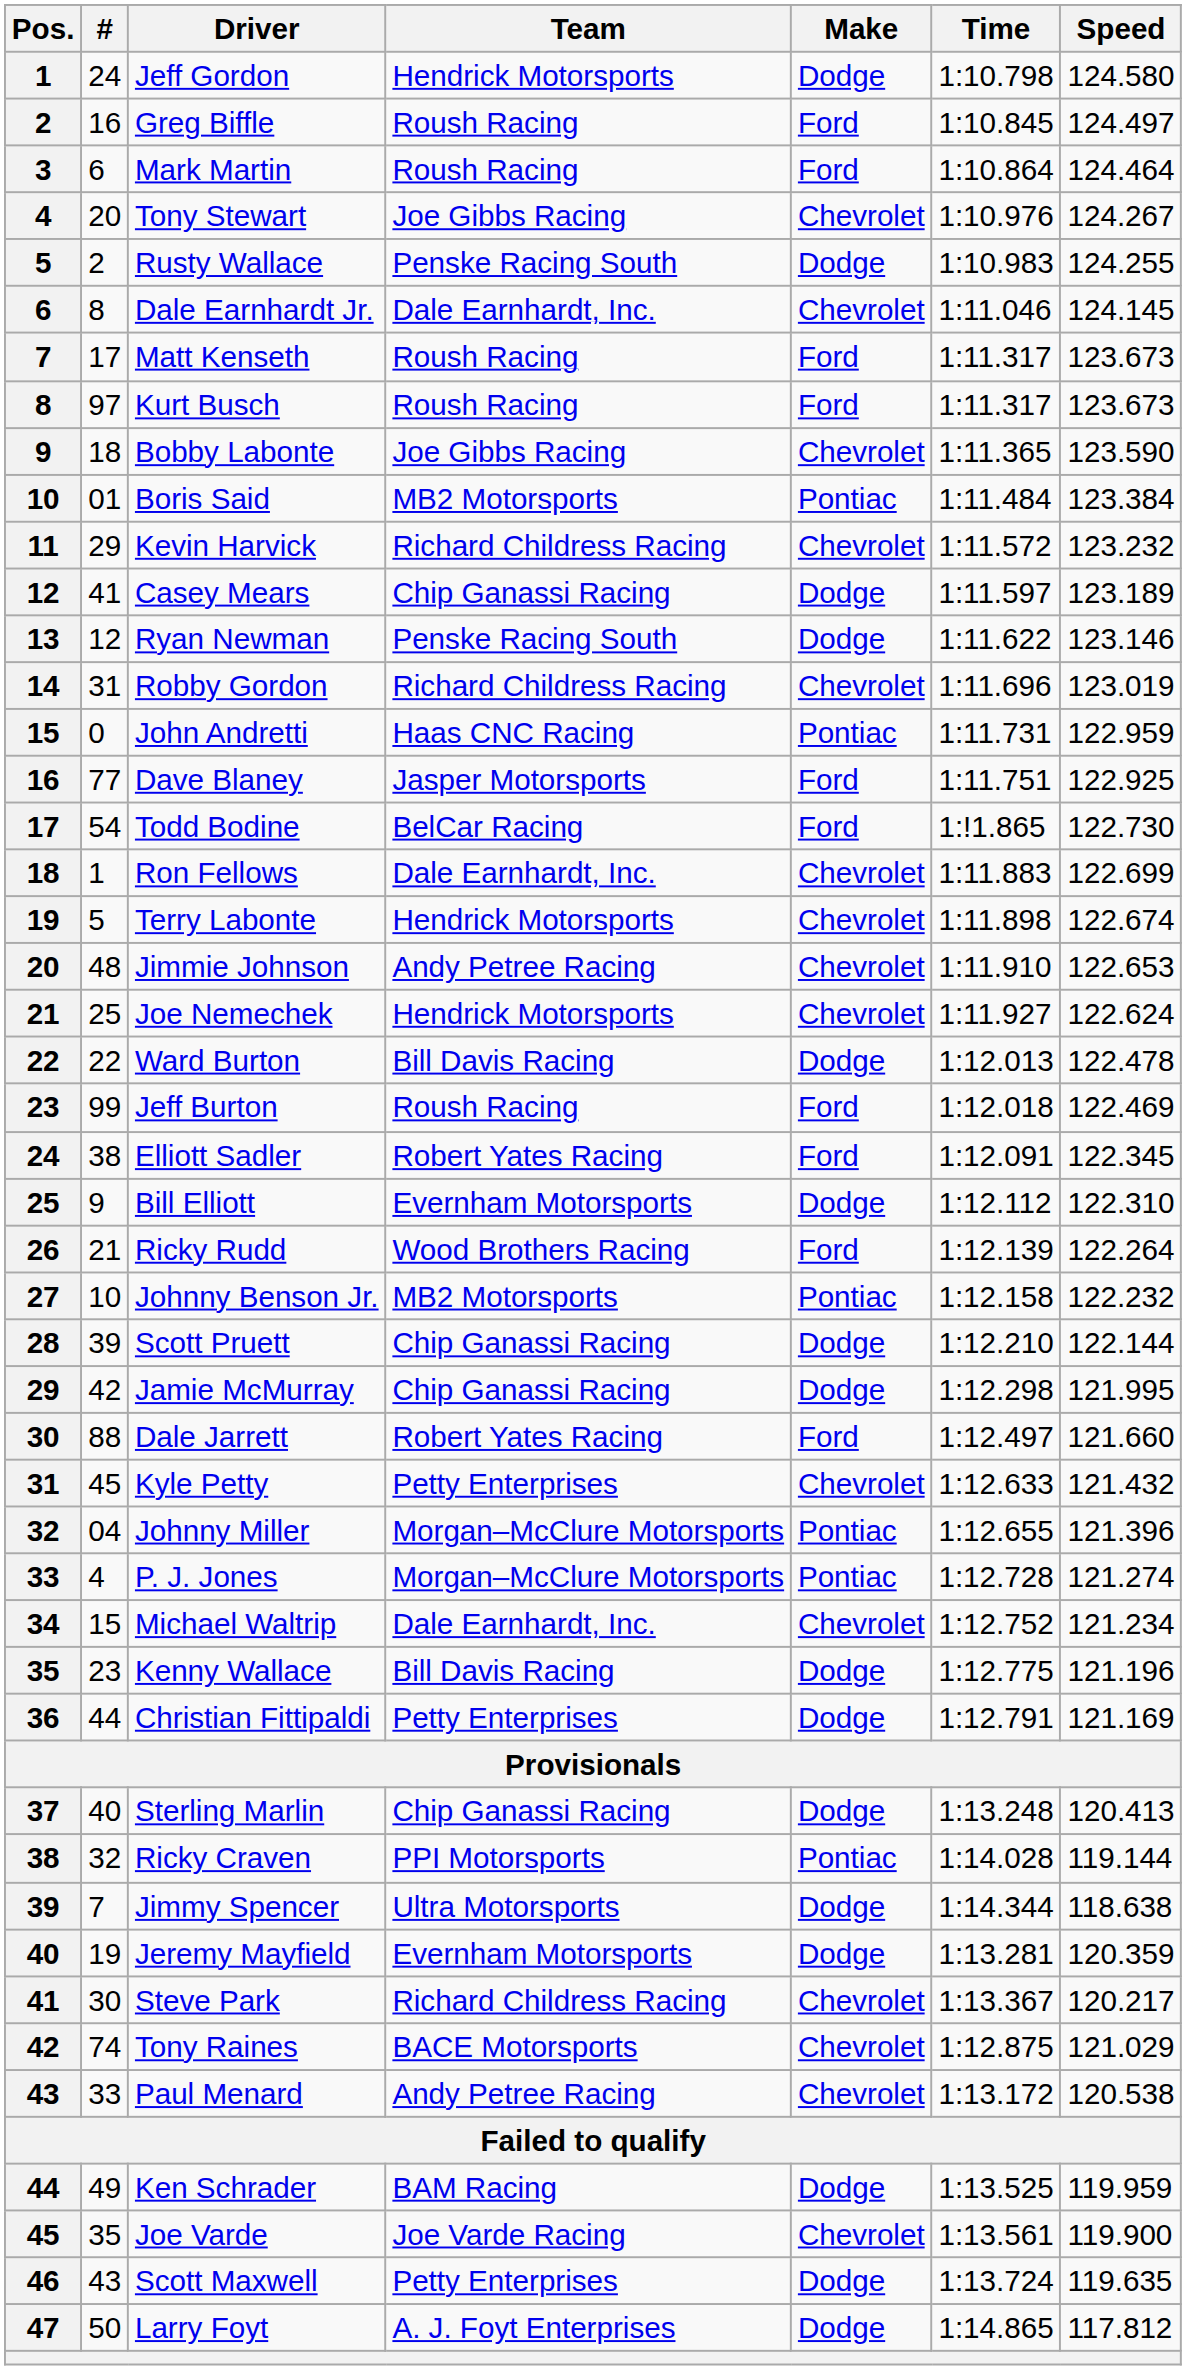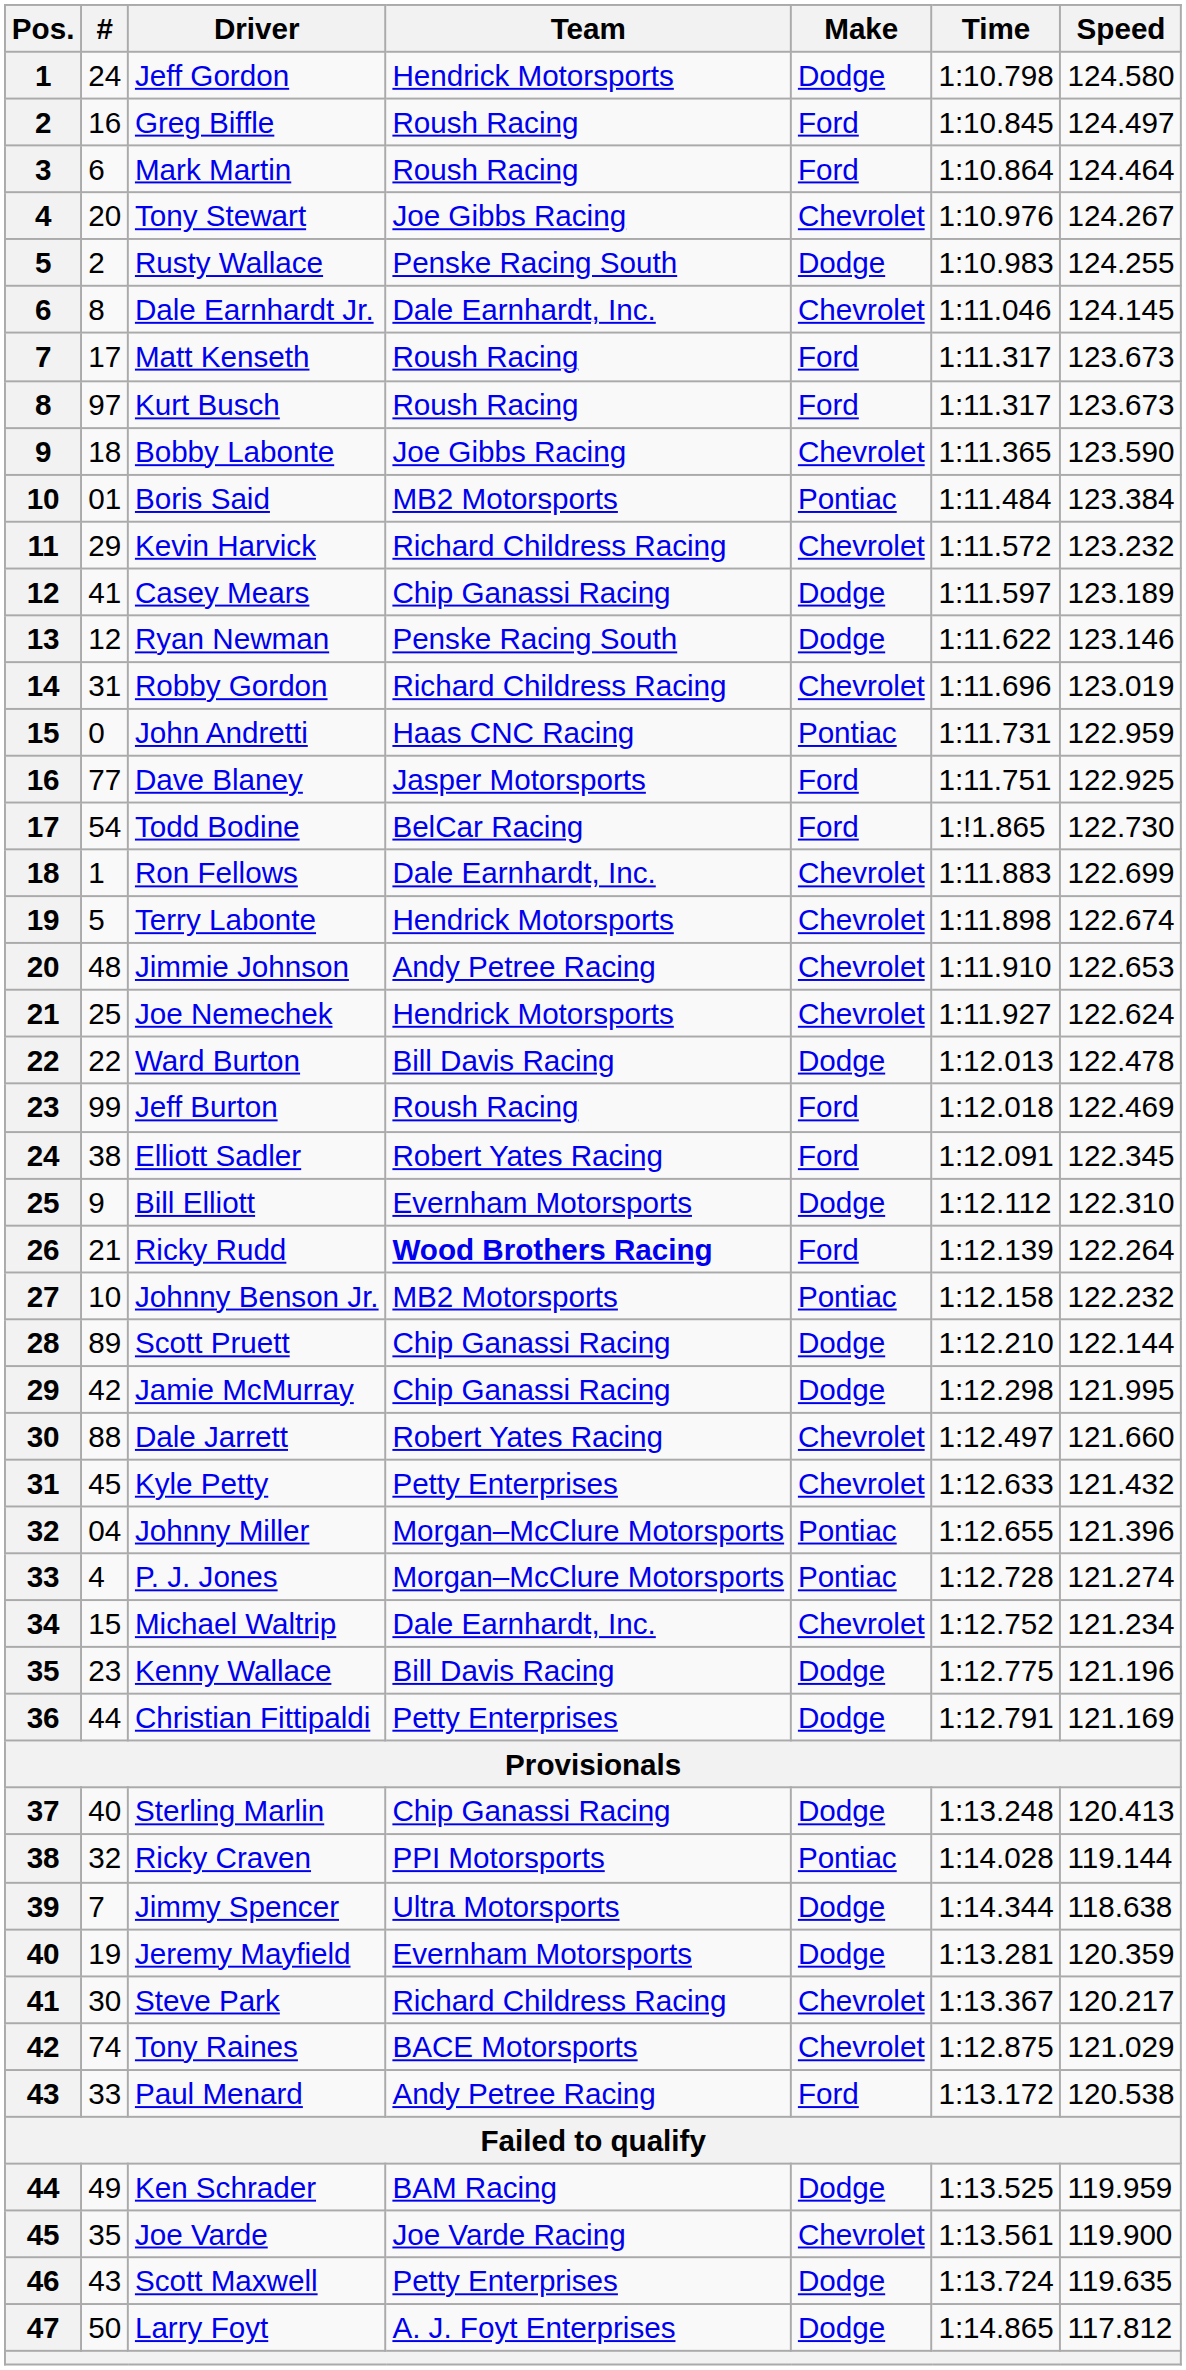 <table class="wikitable" style="font-size:95%">
 <tr>
 <th>Pos.</th>
 <th>#</th>
 <th>Driver</th>
 <th>Team</th>
 <th>Make</th>
 <th>Time</th>
 <th>Speed</th>
 </tr>
 <tr>
 <th>1</th>
 <td>24</td>
 <td><a href='#'>Jeff Gordon</a></td>
 <td><a href='#'>Hendrick Motorsports</a></td>
 <td><a href='#'>Dodge</a></td>
 <td>1:10.798</td>
 <td>124.580</td>
 </tr>
 <tr>
 <th>2</th>
 <td>16</td>
 <td><a href='#'>Greg Biffle</a></td>
 <td><a href='#'>Roush Racing</a></td>
 <td><a href='#'>Ford</a></td>
 <td>1:10.845</td>
 <td>124.497</td>
 </tr>
 <tr>
 <th>3</th>
 <td>6</td>
 <td><a href='#'>Mark Martin</a></td>
 <td><a href='#'>Roush Racing</a></td>
 <td><a href='#'>Ford</a></td>
 <td>1:10.864</td>
 <td>124.464</td>
 </tr>
 <tr>
 <th>4</th>
 <td>20</td>
 <td><a href='#'>Tony Stewart</a></td>
 <td><a href='#'>Joe Gibbs Racing</a></td>
 <td><a href='#'>Chevrolet</a></td>
 <td>1:10.976</td>
 <td>124.267</td>
 </tr>
 <tr>
 <th>5</th>
 <td>2</td>
 <td><a href='#'>Rusty Wallace</a></td>
 <td><a href='#'>Penske Racing South</a></td>
 <td><a href='#'>Dodge</a></td>
 <td>1:10.983</td>
 <td>124.255</td>
 </tr>
 <tr>
 <th>6</th>
 <td>8</td>
 <td><a href='#'>Dale Earnhardt Jr.</a></td>
 <td><a href='#'>Dale Earnhardt, Inc.</a></td>
 <td><a href='#'>Chevrolet</a></td>
 <td>1:11.046</td>
 <td>124.145</td>
 </tr>
 <tr>
 <th>7</th>
 <td>17</td>
 <td><a href='#'>Matt Kenseth</a></td>
 <td><a href='#'>Roush Racing</a></td>
 <td><a href='#'>Ford</a></td>
 <td>1:11.317</td>
 <td>123.673</td>
 </tr>
 <tr>
 <th>8</th>
 <td>97</td>
 <td><a href='#'>Kurt Busch</a></td>
 <td><a href='#'>Roush Racing</a></td>
 <td><a href='#'>Ford</a></td>
 <td>1:11.317</td>
 <td>123.673</td>
 </tr>
 <tr>
 <th>9</th>
 <td>18</td>
 <td><a href='#'>Bobby Labonte</a></td>
 <td><a href='#'>Joe Gibbs Racing</a></td>
 <td><a href='#'>Chevrolet</a></td>
 <td>1:11.365</td>
 <td>123.590</td>
 </tr>
 <tr>
 <th>10</th>
 <td>01</td>
 <td><a href='#'>Boris Said</a></td>
 <td><a href='#'>MB2 Motorsports</a></td>
 <td><a href='#'>Pontiac</a></td>
 <td>1:11.484</td>
 <td>123.384</td>
 </tr>
 <tr>
 <th>11</th>
 <td>29</td>
 <td><a href='#'>Kevin Harvick</a></td>
 <td><a href='#'>Richard Childress Racing</a></td>
 <td><a href='#'>Chevrolet</a></td>
 <td>1:11.572</td>
 <td>123.232</td>
 </tr>
 <tr>
 <th>12</th>
 <td>41</td>
 <td><a href='#'>Casey Mears</a></td>
 <td><a href='#'>Chip Ganassi Racing</a></td>
 <td><a href='#'>Dodge</a></td>
 <td>1:11.597</td>
 <td>123.189</td>
 </tr>
 <tr>
 <th>13</th>
 <td>12</td>
 <td><a href='#'>Ryan Newman</a></td>
 <td><a href='#'>Penske Racing South</a></td>
 <td><a href='#'>Dodge</a></td>
 <td>1:11.622</td>
 <td>123.146</td>
 </tr>
 <tr>
 <th>14</th>
 <td>31</td>
 <td><a href='#'>Robby Gordon</a></td>
 <td><a href='#'>Richard Childress Racing</a></td>
 <td><a href='#'>Chevrolet</a></td>
 <td>1:11.696</td>
 <td>123.019</td>
 </tr>
 <tr>
 <th>15</th>
 <td>0</td>
 <td><a href='#'>John Andretti</a></td>
 <td><a href='#'>Haas CNC Racing</a></td>
 <td><a href='#'>Pontiac</a></td>
 <td>1:11.731</td>
 <td>122.959</td>
 </tr>
 <tr>
 <th>16</th>
 <td>77</td>
 <td><a href='#'>Dave Blaney</a></td>
 <td><a href='#'>Jasper Motorsports</a></td>
 <td><a href='#'>Ford</a></td>
 <td>1:11.751</td>
 <td>122.925</td>
 </tr>
 <tr>
 <th>17</th>
 <td>54</td>
 <td><a href='#'>Todd Bodine</a></td>
 <td><a href='#'>BelCar Racing</a></td>
 <td><a href='#'>Ford</a></td>
 <td>1:!1.865</td>
 <td>122.730</td>
 </tr>
 <tr>
 <th>18</th>
 <td>1</td>
 <td><a href='#'>Ron Fellows</a></td>
 <td><a href='#'>Dale Earnhardt, Inc.</a></td>
 <td><a href='#'>Chevrolet</a></td>
 <td>1:11.883</td>
 <td>122.699</td>
 </tr>
 <tr>
 <th>19</th>
 <td>5</td>
 <td><a href='#'>Terry Labonte</a></td>
 <td><a href='#'>Hendrick Motorsports</a></td>
 <td><a href='#'>Chevrolet</a></td>
 <td>1:11.898</td>
 <td>122.674</td>
 </tr>
 <tr>
 <th>20</th>
 <td>48</td>
 <td><a href='#'>Jimmie Johnson</a></td>
 <td><a href='#'>Andy Petree Racing</a></td>
 <td><a href='#'>Chevrolet</a></td>
 <td>1:11.910</td>
 <td>122.653</td>
 </tr>
 <tr>
 <th>21</th>
 <td>25</td>
 <td><a href='#'>Joe Nemechek</a></td>
 <td><a href='#'>Hendrick Motorsports</a></td>
 <td><a href='#'>Chevrolet</a></td>
 <td>1:11.927</td>
 <td>122.624</td>
 </tr>
 <tr>
 <th>22</th>
 <td>22</td>
 <td><a href='#'>Ward Burton</a></td>
 <td><a href='#'>Bill Davis Racing</a></td>
 <td><a href='#'>Dodge</a></td>
 <td>1:12.013</td>
 <td>122.478</td>
 </tr>
 <tr>
 <th>23</th>
 <td>99</td>
 <td><a href='#'>Jeff Burton</a></td>
 <td><a href='#'>Roush Racing</a></td>
 <td><a href='#'>Ford</a></td>
 <td>1:12.018</td>
 <td>122.469</td>
 </tr>
 <tr>
 <th>24</th>
 <td>38</td>
 <td><a href='#'>Elliott Sadler</a></td>
 <td><a href='#'>Robert Yates Racing</a></td>
 <td><a href='#'>Ford</a></td>
 <td>1:12.091</td>
 <td>122.345</td>
 </tr>
 <tr>
 <th>25</th>
 <td>9</td>
 <td><a href='#'>Bill Elliott</a></td>
 <td><a href='#'>Evernham Motorsports</a></td>
 <td><a href='#'>Dodge</a></td>
 <td>1:12.112</td>
 <td>122.310</td>
 </tr>
 <tr>
 <th>26</th>
 <td>21</td>
 <td><a href='#'>Ricky Rudd</a></td>
-<td><a href='#'>Wood Brothers Racing</a></td>
+<td><strong><a href='#'>Wood Brothers Racing</a></strong></td>
 <td><a href='#'>Ford</a></td>
 <td>1:12.139</td>
 <td>122.264</td>
 </tr>
 <tr>
 <th>27</th>
 <td>10</td>
 <td><a href='#'>Johnny Benson Jr.</a></td>
 <td><a href='#'>MB2 Motorsports</a></td>
 <td><a href='#'>Pontiac</a></td>
 <td>1:12.158</td>
 <td>122.232</td>
 </tr>
 <tr>
 <th>28</th>
-<td>39</td>
+<td>89</td>
 <td><a href='#'>Scott Pruett</a></td>
 <td><a href='#'>Chip Ganassi Racing</a></td>
 <td><a href='#'>Dodge</a></td>
 <td>1:12.210</td>
 <td>122.144</td>
 </tr>
 <tr>
 <th>29</th>
 <td>42</td>
 <td><a href='#'>Jamie McMurray</a></td>
 <td><a href='#'>Chip Ganassi Racing</a></td>
 <td><a href='#'>Dodge</a></td>
 <td>1:12.298</td>
 <td>121.995</td>
 </tr>
 <tr>
 <th>30</th>
 <td>88</td>
 <td><a href='#'>Dale Jarrett</a></td>
 <td><a href='#'>Robert Yates Racing</a></td>
-<td><a href='#'>Ford</a></td>
+<td><a href='#'>Chevrolet</a></td>
 <td>1:12.497</td>
 <td>121.660</td>
 </tr>
 <tr>
 <th>31</th>
 <td>45</td>
 <td><a href='#'>Kyle Petty</a></td>
 <td><a href='#'>Petty Enterprises</a></td>
 <td><a href='#'>Chevrolet</a></td>
 <td>1:12.633</td>
 <td>121.432</td>
 </tr>
 <tr>
 <th>32</th>
 <td>04</td>
 <td><a href='#'>Johnny Miller</a></td>
 <td><a href='#'>Morgan–McClure Motorsports</a></td>
 <td><a href='#'>Pontiac</a></td>
 <td>1:12.655</td>
 <td>121.396</td>
 </tr>
 <tr>
 <th>33</th>
 <td>4</td>
 <td><a href='#'>P. J. Jones</a></td>
 <td><a href='#'>Morgan–McClure Motorsports</a></td>
 <td><a href='#'>Pontiac</a></td>
 <td>1:12.728</td>
 <td>121.274</td>
 </tr>
 <tr>
 <th>34</th>
 <td>15</td>
 <td><a href='#'>Michael Waltrip</a></td>
 <td><a href='#'>Dale Earnhardt, Inc.</a></td>
 <td><a href='#'>Chevrolet</a></td>
 <td>1:12.752</td>
 <td>121.234</td>
 </tr>
 <tr>
 <th>35</th>
 <td>23</td>
 <td><a href='#'>Kenny Wallace</a></td>
 <td><a href='#'>Bill Davis Racing</a></td>
 <td><a href='#'>Dodge</a></td>
 <td>1:12.775</td>
 <td>121.196</td>
 </tr>
 <tr>
 <th>36</th>
 <td>44</td>
 <td><a href='#'>Christian Fittipaldi</a></td>
 <td><a href='#'>Petty Enterprises</a></td>
 <td><a href='#'>Dodge</a></td>
 <td>1:12.791</td>
 <td>121.169</td>
 </tr>
 <tr>
 <th colspan="7">Provisionals</th>
 </tr>
 <tr>
 <th>37</th>
 <td>40</td>
 <td><a href='#'>Sterling Marlin</a></td>
 <td><a href='#'>Chip Ganassi Racing</a></td>
 <td><a href='#'>Dodge</a></td>
 <td>1:13.248</td>
 <td>120.413</td>
 </tr>
 <tr>
 <th>38</th>
 <td>32</td>
 <td><a href='#'>Ricky Craven</a></td>
 <td><a href='#'>PPI Motorsports</a></td>
 <td><a href='#'>Pontiac</a></td>
 <td>1:14.028</td>
 <td>119.144</td>
 </tr>
 <tr>
 <th>39</th>
 <td>7</td>
 <td><a href='#'>Jimmy Spencer</a></td>
 <td><a href='#'>Ultra Motorsports</a></td>
 <td><a href='#'>Dodge</a></td>
 <td>1:14.344</td>
 <td>118.638</td>
 </tr>
 <tr>
 <th>40</th>
 <td>19</td>
 <td><a href='#'>Jeremy Mayfield</a></td>
 <td><a href='#'>Evernham Motorsports</a></td>
 <td><a href='#'>Dodge</a></td>
 <td>1:13.281</td>
 <td>120.359</td>
 </tr>
 <tr>
 <th>41</th>
 <td>30</td>
 <td><a href='#'>Steve Park</a></td>
 <td><a href='#'>Richard Childress Racing</a></td>
 <td><a href='#'>Chevrolet</a></td>
 <td>1:13.367</td>
 <td>120.217</td>
 </tr>
 <tr>
 <th>42</th>
 <td>74</td>
 <td><a href='#'>Tony Raines</a></td>
 <td><a href='#'>BACE Motorsports</a></td>
 <td><a href='#'>Chevrolet</a></td>
 <td>1:12.875</td>
 <td>121.029</td>
 </tr>
 <tr>
 <th>43</th>
 <td>33</td>
 <td><a href='#'>Paul Menard</a></td>
 <td><a href='#'>Andy Petree Racing</a></td>
-<td><a href='#'>Chevrolet</a></td>
+<td><a href='#'>Ford</a></td>
 <td>1:13.172</td>
 <td>120.538</td>
 </tr>
 <tr>
 <th colspan="7">Failed to qualify</th>
 </tr>
 <tr>
 <th>44</th>
 <td>49</td>
 <td><a href='#'>Ken Schrader</a></td>
 <td><a href='#'>BAM Racing</a></td>
 <td><a href='#'>Dodge</a></td>
 <td>1:13.525</td>
 <td>119.959</td>
 </tr>
 <tr>
 <th>45</th>
 <td>35</td>
 <td><a href='#'>Joe Varde</a></td>
 <td><a href='#'>Joe Varde Racing</a></td>
 <td><a href='#'>Chevrolet</a></td>
 <td>1:13.561</td>
 <td>119.900</td>
 </tr>
 <tr>
 <th>46</th>
 <td>43</td>
 <td><a href='#'>Scott Maxwell</a></td>
 <td><a href='#'>Petty Enterprises</a></td>
 <td><a href='#'>Dodge</a></td>
 <td>1:13.724</td>
 <td>119.635</td>
 </tr>
 <tr>
 <th>47</th>
 <td>50</td>
 <td><a href='#'>Larry Foyt</a></td>
 <td><a href='#'>A. J. Foyt Enterprises</a></td>
 <td><a href='#'>Dodge</a></td>
 <td>1:14.865</td>
 <td>117.812</td>
 </tr>
 <tr>
 <th colspan="7"></th>
 </tr>
 </table>
